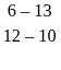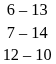 <table style="text-align:center">
 <tr>
 <th width=200></th>
 <th width=100></th>
 <th width=200></th>
 </tr>
 <tr>
 <td align=right></td>
 <td>6 – 13</td>
 <td align=left><strong></strong></td>
 </tr>
 <tr>
+<td align=right></td>
+<td>7 – 14</td>
+<td align=left><strong></strong></td>
+</tr>
+<tr>
 <td align=right><strong></strong></td>
 <td>12 – 10</td>
 <td align=left></td>
 </tr>
 </table>
